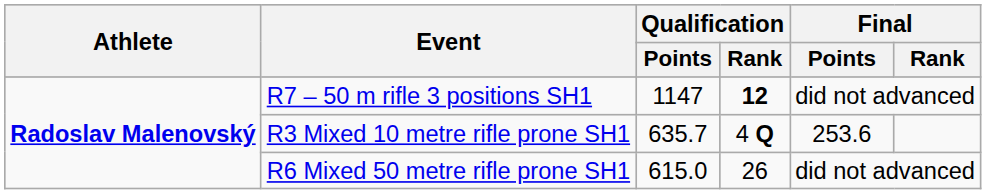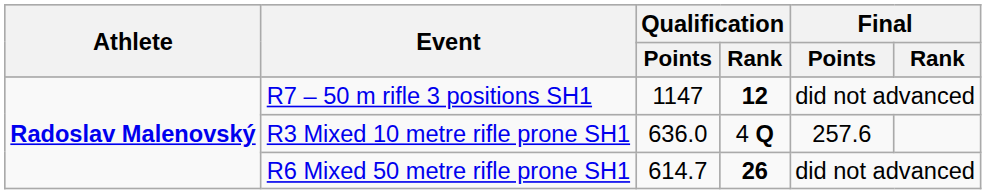 <table class="wikitable" style="font-size:90%">
 <tr>
 <th rowspan="2">Athlete</th>
 <th rowspan="2">Event</th>
 <th colspan="2">Qualification</th>
 <th colspan="2">Final</th>
 </tr>
 <tr style="font-size:95%">
 <th>Points</th>
 <th>Rank</th>
 <th>Points</th>
 <th>Rank</th>
 </tr>
 <tr align=center>
 <td align=left rowspan=3><strong><a href='#'>Radoslav Malenovský</a></strong></td>
 <td align=left><a href='#'>R7 – 50 m rifle 3 positions SH1</a></td>
 <td>1147</td>
 <td><strong>12</strong></td>
 <td colspan=2>did not advanced</td>
 </tr>
 <tr align=center>
 <td align=left><a href='#'>R3 Mixed 10 metre rifle prone SH1</a></td>
-<td>635.7</td>
+<td>636.0</td>
 <td>4 <strong>Q</strong></td>
-<td>253.6</td>
+<td>257.6</td>
 <td></td>
 </tr>
 <tr align=center>
 <td align=left><a href='#'>R6 Mixed 50 metre rifle prone SH1</a></td>
-<td>615.0</td>
-<td>26</td>
+<td>614.7</td>
+<td><strong>26</strong></td>
 <td colspan=2>did not advanced</td>
 </tr>
 </table>
